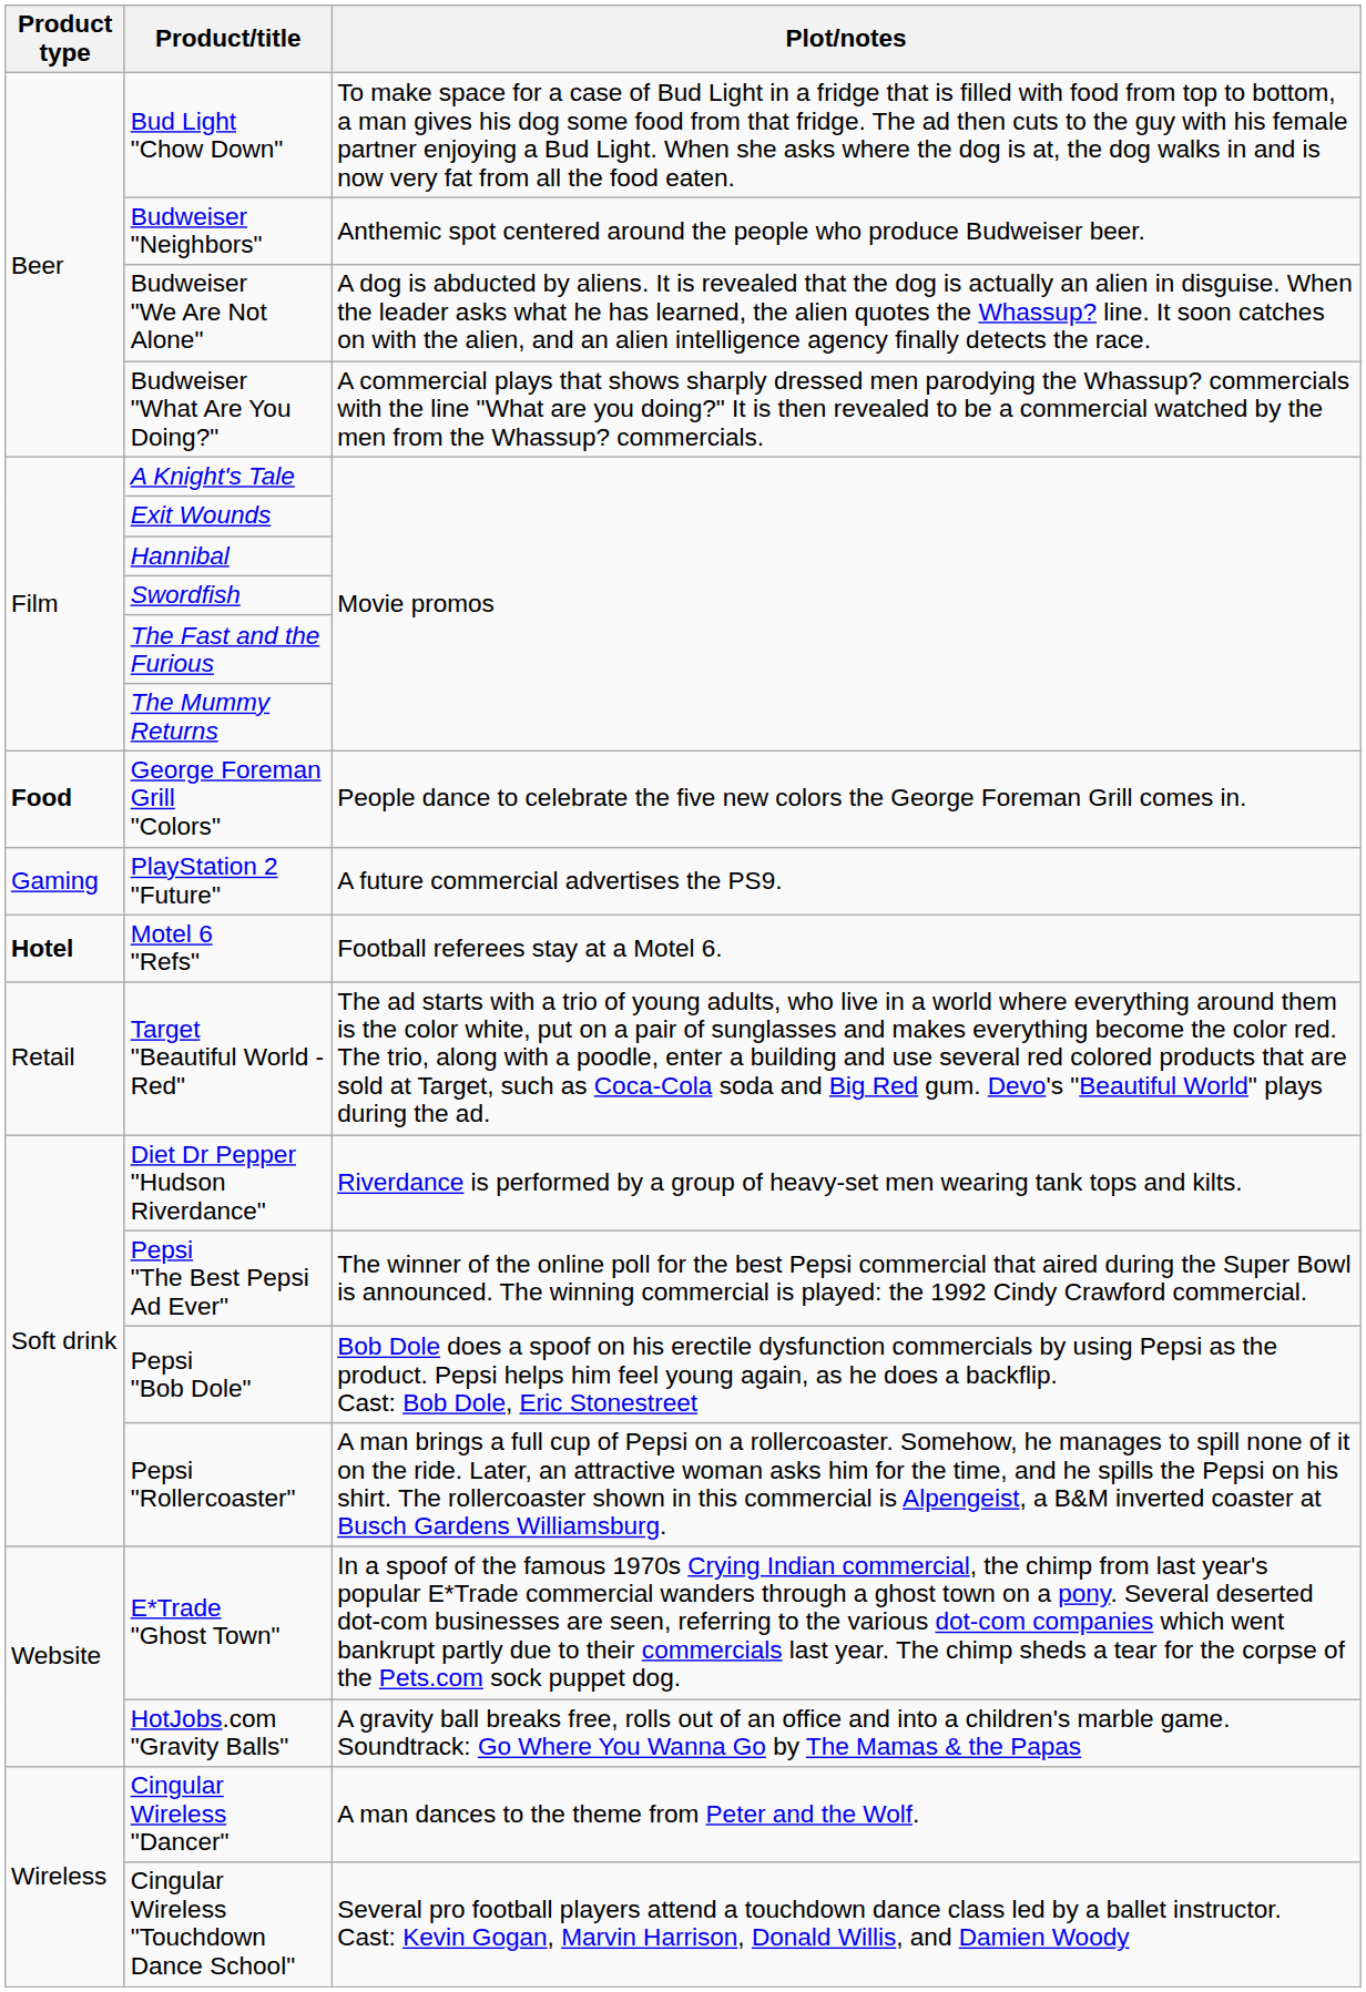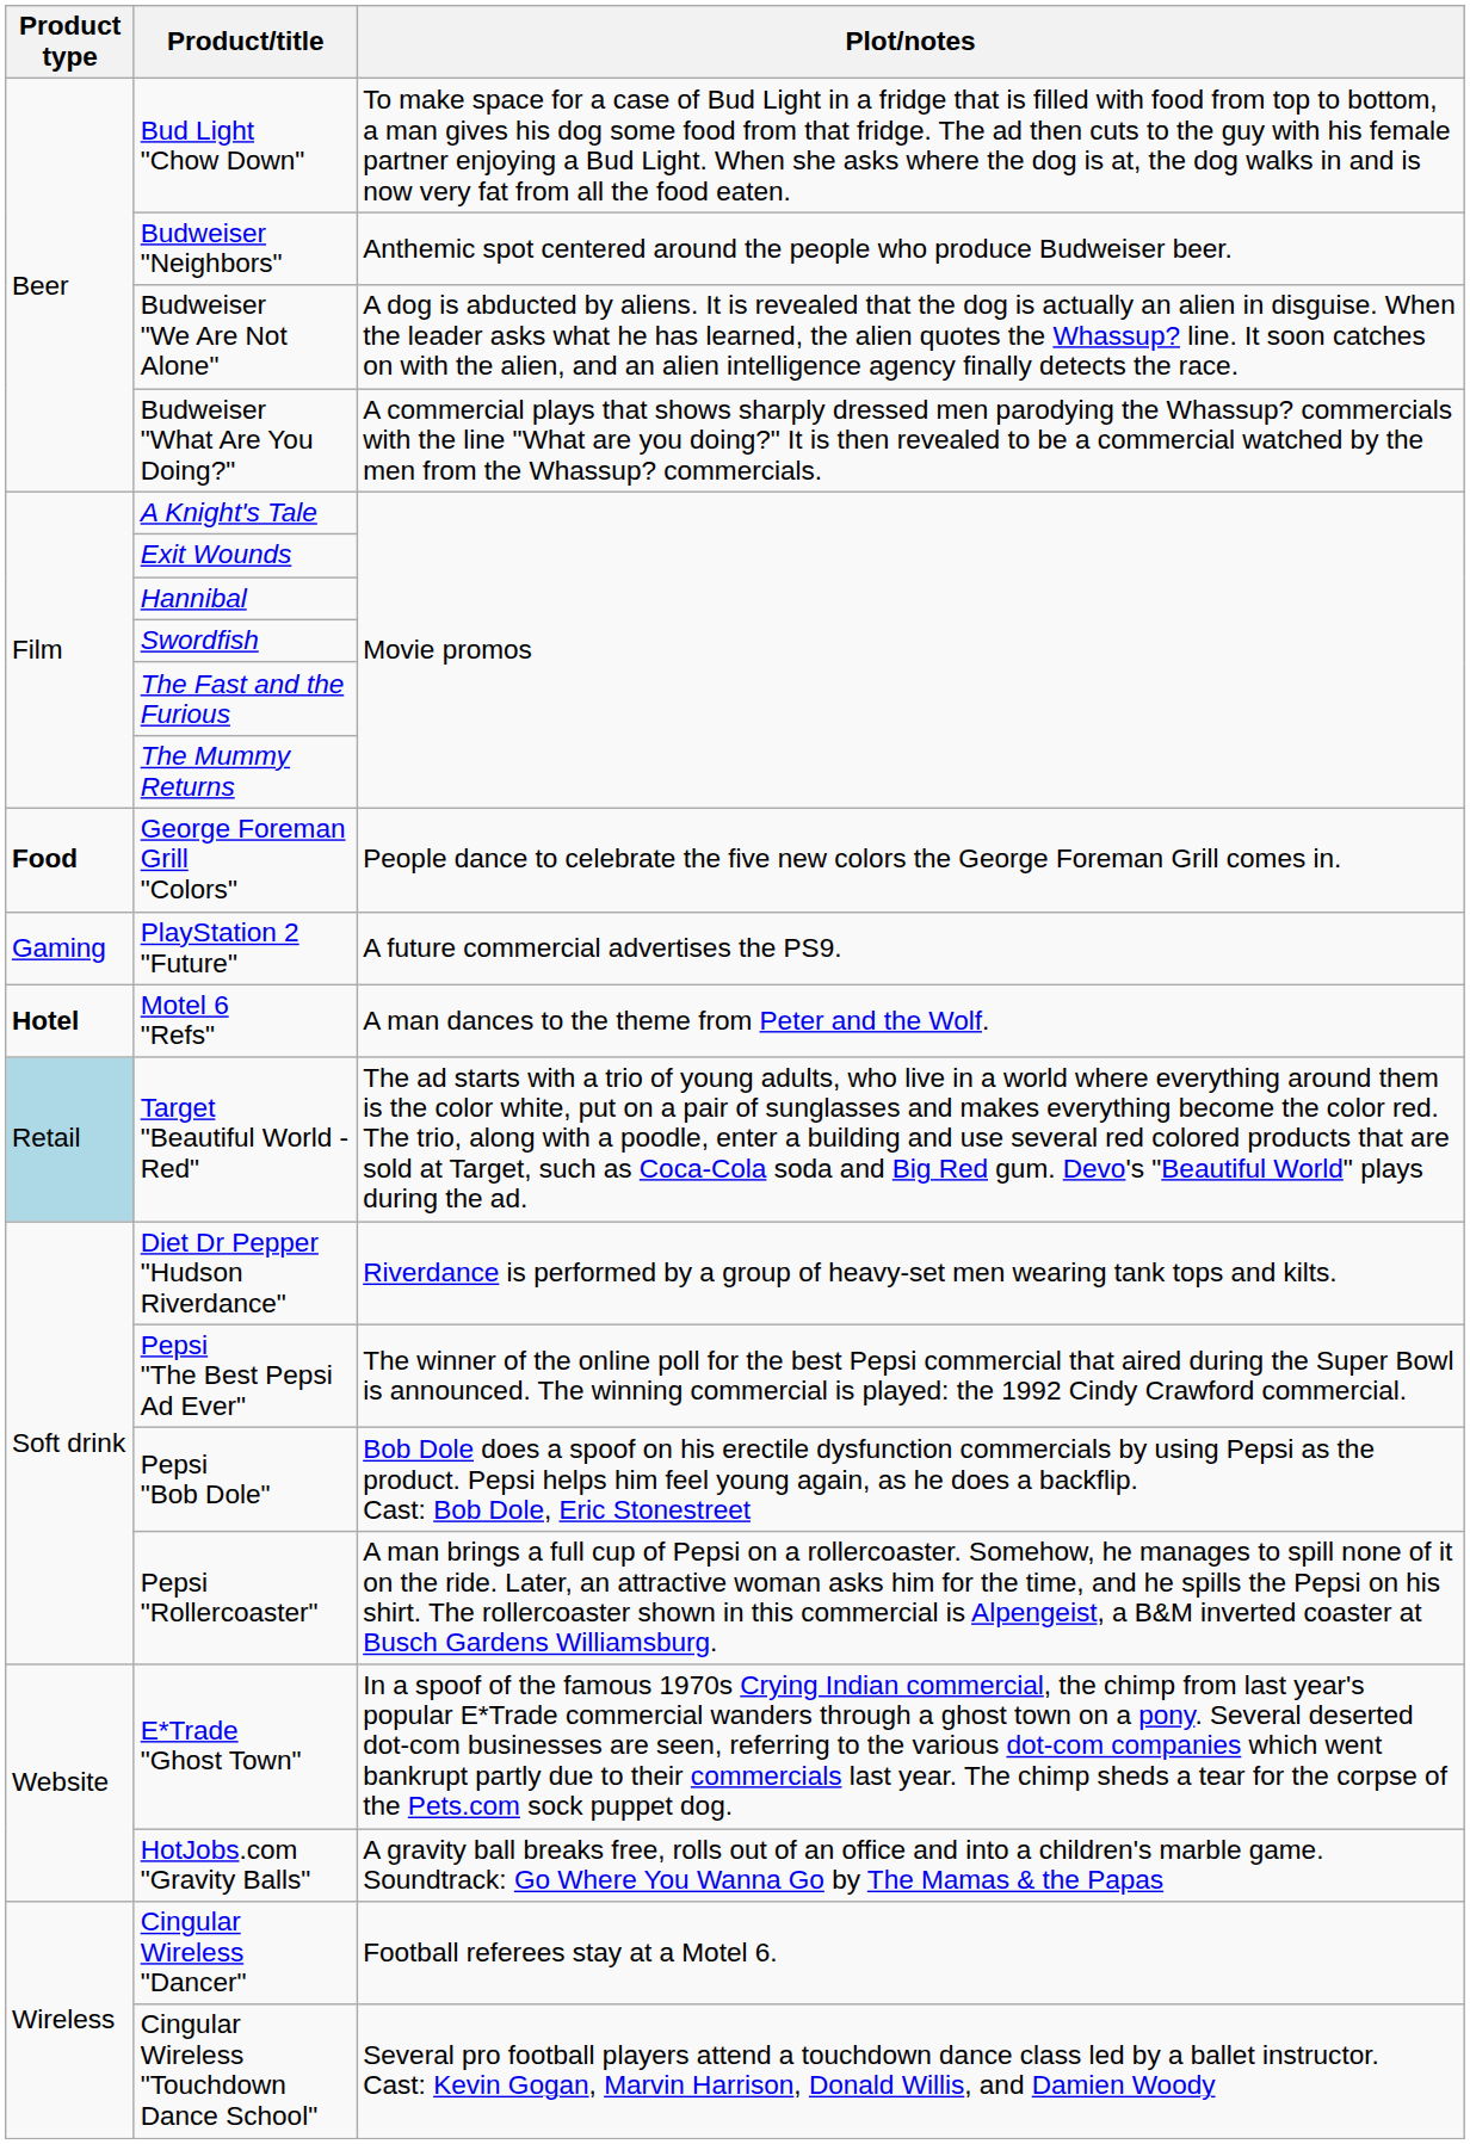 <table class="wikitable">
 <tr>
 <th>Product type</th>
 <th>Product/title</th>
 <th>Plot/notes</th>
 </tr>
 <tr>
 <td rowspan="4">Beer</td>
 <td><a href='#'>Bud Light</a><br>"Chow Down"</td>
 <td>To make space for a case of Bud Light in a fridge that is filled with food from top to bottom, a man gives his dog some food from that fridge. The ad then cuts to the guy with his female partner enjoying a Bud Light. When she asks where the dog is at, the dog walks in and is now very fat from all the food eaten.</td>
 </tr>
 <tr>
 <td><a href='#'>Budweiser</a><br>"Neighbors"</td>
 <td>Anthemic spot centered around the people who produce Budweiser beer.</td>
 </tr>
 <tr>
 <td>Budweiser<br>"We Are Not Alone"</td>
 <td>A dog is abducted by aliens. It is revealed that the dog is actually an alien in disguise. When the leader asks what he has learned, the alien quotes the <a href='#'>Whassup?</a> line. It soon catches on with the alien, and an alien intelligence agency finally detects the race.</td>
 </tr>
 <tr>
 <td>Budweiser<br>"What Are You Doing?"</td>
 <td>A commercial plays that shows sharply dressed men parodying the Whassup? commercials with the line "What are you doing?" It is then revealed to be a commercial watched by the men from the Whassup? commercials.</td>
 </tr>
 <tr>
 <td rowspan="6">Film</td>
 <td><em><a href='#'>A Knight's Tale</a></em></td>
 <td rowspan="6">Movie promos</td>
 </tr>
 <tr>
 <td><em><a href='#'>Exit Wounds</a></em></td>
 </tr>
 <tr>
 <td><em><a href='#'>Hannibal</a></em></td>
 </tr>
 <tr>
 <td><em><a href='#'>Swordfish</a></em></td>
 </tr>
 <tr>
 <td><em><a href='#'>The Fast and the Furious</a></em></td>
 </tr>
 <tr>
 <td><em><a href='#'>The Mummy Returns</a></em></td>
 </tr>
 <tr>
 <td><strong>Food</strong></td>
 <td><a href='#'>George Foreman Grill</a><br>"Colors"</td>
 <td>People dance to celebrate the five new colors the George Foreman Grill comes in.</td>
 </tr>
 <tr>
 <td><a href='#'>Gaming</a></td>
 <td><a href='#'>PlayStation 2</a><br>"Future"</td>
 <td>A future commercial advertises the PS9.</td>
 </tr>
 <tr>
 <td><strong>Hotel</strong></td>
 <td><a href='#'>Motel 6</a><br>"Refs"</td>
-<td>Football referees stay at a Motel 6.</td>
+<td>A man dances to the theme from <a href='#'>Peter and the Wolf</a>.</td>
 </tr>
 <tr>
-<td>Retail</td>
+<td style="background: lightblue;">Retail</td>
 <td><a href='#'>Target</a><br>"Beautiful World - Red"</td>
 <td>The ad starts with a trio of young adults, who live in a world where everything around them is the color white, put on a pair of sunglasses and makes everything become the color red. The trio, along with a poodle, enter a building and use several red colored products that are sold at Target, such as <a href='#'>Coca-Cola</a> soda and <a href='#'>Big Red</a> gum. <a href='#'>Devo</a>'s "<a href='#'>Beautiful World</a>" plays during the ad.</td>
 </tr>
 <tr>
 <td rowspan="4">Soft drink</td>
 <td><a href='#'>Diet Dr Pepper</a><br>"Hudson Riverdance"</td>
 <td><a href='#'>Riverdance</a> is performed by a group of heavy-set men wearing tank tops and kilts.</td>
 </tr>
 <tr>
 <td><a href='#'>Pepsi</a><br>"The Best Pepsi Ad Ever"</td>
 <td>The winner of the online poll for the best Pepsi commercial that aired during the Super Bowl is announced. The winning commercial is played: the 1992 Cindy Crawford commercial.</td>
 </tr>
 <tr>
 <td>Pepsi<br>"Bob Dole"</td>
 <td><a href='#'>Bob Dole</a> does a spoof on his erectile dysfunction commercials by using Pepsi as the product. Pepsi helps him feel young again, as he does a backflip.<br>Cast: <a href='#'>Bob Dole</a>, <a href='#'>Eric Stonestreet</a></td>
 </tr>
 <tr>
 <td>Pepsi<br>"Rollercoaster"</td>
 <td>A man brings a full cup of Pepsi on a rollercoaster. Somehow, he manages to spill none of it on the ride. Later, an attractive woman asks him for the time, and he spills the Pepsi on his shirt.  The rollercoaster shown in this commercial is <a href='#'>Alpengeist</a>, a B&M inverted coaster at <a href='#'>Busch Gardens Williamsburg</a>.</td>
 </tr>
 <tr>
 <td rowspan="2">Website</td>
 <td><a href='#'>E*Trade</a><br>"Ghost Town"</td>
 <td>In a spoof of the famous 1970s <a href='#'>Crying Indian commercial</a>, the chimp from last year's popular E*Trade commercial wanders through a ghost town on a <a href='#'>pony</a>. Several deserted dot-com businesses are seen, referring to the various <a href='#'>dot-com companies</a> which went bankrupt partly due to their <a href='#'>commercials</a> last year. The chimp sheds a tear for the corpse of the <a href='#'>Pets.com</a> sock puppet dog.</td>
 </tr>
 <tr>
 <td><a href='#'>HotJobs</a>.com<br>"Gravity Balls"</td>
 <td>A gravity ball breaks free, rolls out of an office and into a children's marble game.<br>Soundtrack: <a href='#'>Go Where You Wanna Go</a> by <a href='#'>The Mamas & the Papas</a></td>
 </tr>
 <tr>
 <td rowspan="2">Wireless</td>
 <td><a href='#'>Cingular Wireless</a><br>"Dancer"</td>
-<td>A man dances to the theme from <a href='#'>Peter and the Wolf</a>.</td>
+<td>Football referees stay at a Motel 6.</td>
 </tr>
 <tr>
 <td>Cingular Wireless<br>"Touchdown Dance School"</td>
 <td>Several pro football players attend a touchdown dance class led by a ballet instructor.<br>Cast: <a href='#'>Kevin Gogan</a>, <a href='#'>Marvin Harrison</a>, <a href='#'>Donald Willis</a>, and <a href='#'>Damien Woody</a></td>
 </tr>
 </table>
